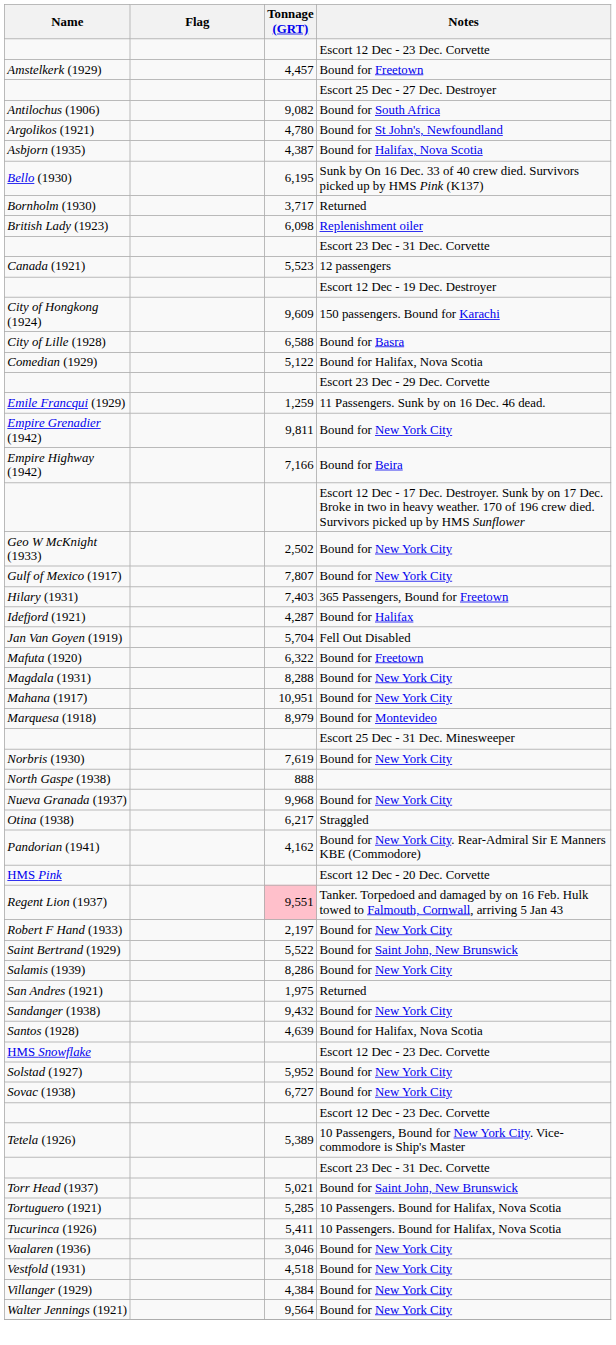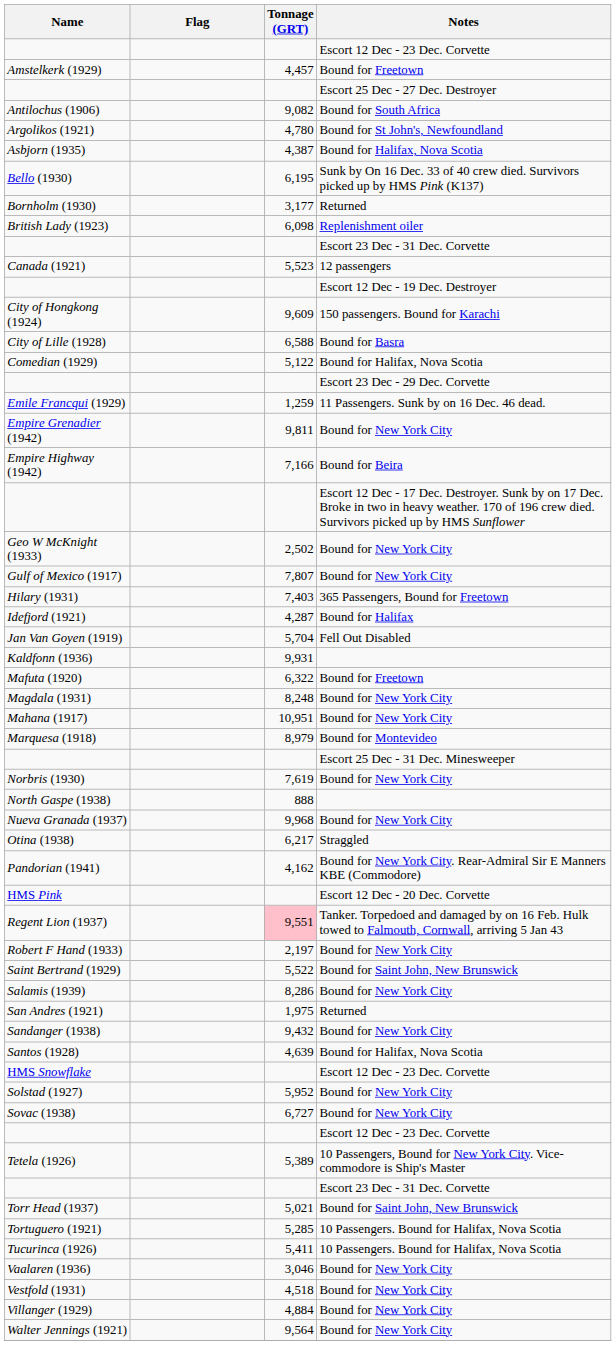 <table class="wikitable sortable">
 <tr>
 <th scope="col" width="150px">Name</th>
 <th scope="col" width="160px">Flag</th>
 <th scope="col" width="30px">Tonnage <a href='#'>(GRT)</a></th>
 <th scope="col" width="360px">Notes</th>
 </tr>
 <tr>
 <td align="left"></td>
 <td align="left"></td>
 <td align="right"></td>
 <td align="left">Escort 12 Dec - 23 Dec. Corvette</td>
 </tr>
 <tr>
 <td align="left"><em>Amstelkerk</em> (1929)</td>
 <td align="left"></td>
 <td align="right">4,457</td>
 <td align="left">Bound for <a href='#'>Freetown</a></td>
 </tr>
 <tr>
 <td align="left"></td>
 <td align="left"></td>
 <td align="right"></td>
 <td align="left">Escort 25 Dec - 27 Dec. Destroyer</td>
 </tr>
 <tr>
 <td align="left"><em>Antilochus</em> (1906)</td>
 <td align="left"></td>
 <td align="right">9,082</td>
 <td align="left">Bound for <a href='#'>South Africa</a></td>
 </tr>
 <tr>
 <td align="left"><em>Argolikos</em> (1921)</td>
 <td align="left"></td>
 <td align="right">4,780</td>
 <td align="left">Bound for <a href='#'>St John's, Newfoundland</a></td>
 </tr>
 <tr>
 <td align="left"><em>Asbjorn</em> (1935)</td>
 <td align="left"></td>
 <td align="right">4,387</td>
 <td align="left">Bound for <a href='#'>Halifax, Nova Scotia</a></td>
 </tr>
 <tr>
 <td align="left"><em><a href='#'>Bello</a></em> (1930)</td>
 <td align="left"></td>
 <td align="right">6,195</td>
 <td align="left">Sunk by  On 16 Dec. 33 of 40 crew died. Survivors picked up by HMS <em>Pink</em> (K137)</td>
 </tr>
 <tr>
 <td align="left"><em>Bornholm</em> (1930)</td>
 <td align="left"></td>
-<td align="right">3,717</td>
+<td align="right">3,177</td>
 <td align="left">Returned</td>
 </tr>
 <tr>
 <td align="left"><em>British Lady</em> (1923)</td>
 <td align="left"></td>
 <td align="right">6,098</td>
 <td align="left"><a href='#'>Replenishment oiler</a></td>
 </tr>
 <tr>
 <td align="left"></td>
 <td align="left"></td>
 <td align="right"></td>
 <td align="left">Escort 23 Dec - 31 Dec. Corvette</td>
 </tr>
 <tr>
 <td align="left"><em>Canada</em> (1921)</td>
 <td align="left"></td>
 <td align="right">5,523</td>
 <td align="left">12 passengers</td>
 </tr>
 <tr>
 <td align="left"></td>
 <td align="left"></td>
 <td align="right"></td>
 <td align="left">Escort 12 Dec - 19 Dec. Destroyer</td>
 </tr>
 <tr>
 <td align="left"><em>City of Hongkong</em> (1924)</td>
 <td align="left"></td>
 <td align="right">9,609</td>
 <td align="left">150 passengers. Bound for <a href='#'>Karachi</a></td>
 </tr>
 <tr>
 <td align="left"><em>City of Lille</em> (1928)</td>
 <td align="left"></td>
 <td align="right">6,588</td>
 <td align="left">Bound for <a href='#'>Basra</a></td>
 </tr>
 <tr>
 <td align="left"><em>Comedian</em> (1929)</td>
 <td align="left"></td>
 <td align="right">5,122</td>
 <td align="left">Bound for Halifax, Nova Scotia</td>
 </tr>
 <tr>
 <td align="left"></td>
 <td align="left"></td>
 <td align="right"></td>
 <td align="left">Escort 23 Dec - 29 Dec. Corvette</td>
 </tr>
 <tr>
 <td align="left"><em><a href='#'>Emile Francqui</a></em> (1929)</td>
 <td align="left"></td>
 <td align="right">1,259</td>
 <td align="left">11 Passengers. Sunk by  on 16 Dec. 46 dead.</td>
 </tr>
 <tr>
 <td align="left"><em><a href='#'>Empire Grenadier</a></em> (1942)</td>
 <td align="left"></td>
 <td align="right">9,811</td>
 <td align="left">Bound for <a href='#'>New York City</a></td>
 </tr>
 <tr>
 <td align="left"><em>Empire Highway</em> (1942)</td>
 <td align="left"></td>
 <td align="right">7,166</td>
 <td align="left">Bound for <a href='#'>Beira</a></td>
 </tr>
 <tr>
 <td align="left"></td>
 <td align="left"></td>
 <td align="right"></td>
 <td align="left">Escort 12 Dec - 17 Dec. Destroyer. Sunk by  on 17 Dec. Broke in two in heavy weather. 170 of 196 crew died. Survivors picked up by HMS <em>Sunflower</em></td>
 </tr>
 <tr>
 <td align="left"><em>Geo W McKnight</em> (1933)</td>
 <td align="left"></td>
 <td align="right">2,502</td>
 <td align="left">Bound for <a href='#'>New York City</a></td>
 </tr>
 <tr>
 <td align="left"><em>Gulf of Mexico</em> (1917)</td>
 <td align="left"></td>
 <td align="right">7,807</td>
 <td align="left">Bound for <a href='#'>New York City</a></td>
 </tr>
 <tr>
 <td align="left"><em>Hilary</em> (1931)</td>
 <td align="left"></td>
 <td align="right">7,403</td>
 <td align="left">365 Passengers, Bound for <a href='#'>Freetown</a></td>
 </tr>
 <tr>
 <td align="left"><em>Idefjord</em> (1921)</td>
 <td align="left"></td>
 <td align="right">4,287</td>
 <td align="left">Bound for <a href='#'>Halifax</a></td>
 </tr>
 <tr>
 <td align="left"><em>Jan Van Goyen</em> (1919)</td>
 <td align="left"></td>
 <td align="right">5,704</td>
 <td align="left">Fell Out Disabled</td>
 </tr>
 <tr>
+<td align="left"><em>Kaldfonn</em> (1936)</td>
+<td align="left"></td>
+<td align="right">9,931</td>
+<td align="left"></td>
+</tr>
+<tr>
 <td align="left"><em>Mafuta</em> (1920)</td>
 <td align="left"></td>
 <td align="right">6,322</td>
 <td align="left">Bound for <a href='#'>Freetown</a></td>
 </tr>
 <tr>
 <td align="left"><em>Magdala</em> (1931)</td>
 <td align="left"></td>
-<td align="right">8,288</td>
+<td align="right">8,248</td>
 <td align="left">Bound for <a href='#'>New York City</a></td>
 </tr>
 <tr>
 <td align="left"><em>Mahana</em> (1917)</td>
 <td align="left"></td>
 <td align="right">10,951</td>
 <td align="left">Bound for <a href='#'>New York City</a></td>
 </tr>
 <tr>
 <td align="left"><em>Marquesa</em> (1918)</td>
 <td align="left"></td>
 <td align="right">8,979</td>
 <td align="left">Bound for <a href='#'>Montevideo</a></td>
 </tr>
 <tr>
 <td align="left"></td>
 <td align="left"></td>
 <td align="right"></td>
 <td align="left">Escort 25 Dec - 31 Dec. Minesweeper</td>
 </tr>
 <tr>
 <td align="left"><em>Norbris</em> (1930)</td>
 <td align="left"></td>
 <td align="right">7,619</td>
 <td align="left">Bound for <a href='#'>New York City</a></td>
 </tr>
 <tr>
 <td align="left"><em>North Gaspe</em> (1938)</td>
 <td align="left"></td>
 <td align="right">888</td>
 <td align="left"></td>
 </tr>
 <tr>
 <td align="left"><em>Nueva Granada</em> (1937)</td>
 <td align="left"></td>
 <td align="right">9,968</td>
 <td align="left">Bound for <a href='#'>New York City</a></td>
 </tr>
 <tr>
 <td align="left"><em>Otina</em> (1938)</td>
 <td align="left"></td>
 <td align="right">6,217</td>
 <td align="left">Straggled</td>
 </tr>
 <tr>
 <td align="left"><em>Pandorian</em> (1941)</td>
 <td align="left"></td>
 <td align="right">4,162</td>
 <td align="left">Bound for <a href='#'>New York City</a>. Rear-Admiral Sir E Manners KBE (Commodore)</td>
 </tr>
 <tr>
 <td align="left"><a href='#'>HMS <em>Pink</em></a></td>
 <td align="left"></td>
 <td align="right"></td>
 <td align="left">Escort 12 Dec - 20 Dec. Corvette</td>
 </tr>
 <tr>
 <td align="left"><em>Regent Lion</em> (1937)</td>
 <td align="left"></td>
 <td align="right" style="background: pink;">9,551</td>
 <td align="left">Tanker. Torpedoed and damaged by  on 16 Feb. Hulk towed to <a href='#'>Falmouth, Cornwall</a>, arriving 5 Jan 43</td>
 </tr>
 <tr>
 <td align="left"><em>Robert F Hand</em> (1933)</td>
 <td align="left"></td>
 <td align="right">2,197</td>
 <td align="left">Bound for <a href='#'>New York City</a></td>
 </tr>
 <tr>
 <td align="left"><em>Saint Bertrand</em> (1929)</td>
 <td align="left"></td>
 <td align="right">5,522</td>
 <td align="left">Bound for <a href='#'>Saint John, New Brunswick</a></td>
 </tr>
 <tr>
 <td align="left"><em>Salamis</em> (1939)</td>
 <td align="left"></td>
 <td align="right">8,286</td>
 <td align="left">Bound for <a href='#'>New York City</a></td>
 </tr>
 <tr>
 <td align="left"><em>San Andres</em> (1921)</td>
 <td align="left"></td>
 <td align="right">1,975</td>
 <td align="left">Returned</td>
 </tr>
 <tr>
 <td align="left"><em>Sandanger</em> (1938)</td>
 <td align="left"></td>
 <td align="right">9,432</td>
 <td align="left">Bound for <a href='#'>New York City</a></td>
 </tr>
 <tr>
 <td align="left"><em>Santos</em> (1928)</td>
 <td align="left"></td>
 <td align="right">4,639</td>
 <td align="left">Bound for Halifax, Nova Scotia</td>
 </tr>
 <tr>
 <td align="left"><a href='#'>HMS <em>Snowflake</em></a></td>
 <td align="left"></td>
 <td align="right"></td>
 <td align="left">Escort 12 Dec - 23 Dec. Corvette</td>
 </tr>
 <tr>
 <td align="left"><em>Solstad</em> (1927)</td>
 <td align="left"></td>
 <td align="right">5,952</td>
 <td align="left">Bound for <a href='#'>New York City</a></td>
 </tr>
 <tr>
 <td align="left"><em>Sovac</em> (1938)</td>
 <td align="left"></td>
 <td align="right">6,727</td>
 <td align="left">Bound for <a href='#'>New York City</a></td>
 </tr>
 <tr>
 <td align="left"></td>
 <td align="left"></td>
 <td align="right"></td>
 <td align="left">Escort 12 Dec - 23 Dec. Corvette</td>
 </tr>
 <tr>
 <td align="left"><em>Tetela</em> (1926)</td>
 <td align="left"></td>
 <td align="right">5,389</td>
 <td align="left">10 Passengers, Bound for <a href='#'>New York City</a>. Vice-commodore is Ship's Master</td>
 </tr>
 <tr>
 <td align="left"></td>
 <td align="left"></td>
 <td align="right"></td>
 <td align="left">Escort 23 Dec - 31 Dec. Corvette</td>
 </tr>
 <tr>
 <td align="left"><em>Torr Head</em> (1937)</td>
 <td align="left"></td>
 <td align="right">5,021</td>
 <td align="left">Bound for <a href='#'>Saint John, New Brunswick</a></td>
 </tr>
 <tr>
 <td align="left"><em>Tortuguero</em> (1921)</td>
 <td align="left"></td>
 <td align="right">5,285</td>
 <td align="left">10 Passengers. Bound for Halifax, Nova Scotia</td>
 </tr>
 <tr>
 <td align="left"><em>Tucurinca</em> (1926)</td>
 <td align="left"></td>
 <td align="right">5,411</td>
 <td align="left">10 Passengers. Bound for Halifax, Nova Scotia</td>
 </tr>
 <tr>
 <td align="left"><em>Vaalaren</em> (1936)</td>
 <td align="left"></td>
 <td align="right">3,046</td>
 <td align="left">Bound for <a href='#'>New York City</a></td>
 </tr>
 <tr>
 <td align="left"><em>Vestfold</em> (1931)</td>
 <td align="left"></td>
 <td align="right">4,518</td>
 <td align="left">Bound for <a href='#'>New York City</a></td>
 </tr>
 <tr>
 <td align="left"><em>Villanger</em> (1929)</td>
 <td align="left"></td>
-<td align="right">4,384</td>
+<td align="right">4,884</td>
 <td align="left">Bound for <a href='#'>New York City</a></td>
 </tr>
 <tr>
 <td align="left"><em>Walter Jennings</em> (1921)</td>
 <td align="left"></td>
 <td align="right">9,564</td>
 <td align="left">Bound for <a href='#'>New York City</a></td>
 </tr>
 <tr>
 </tr>
 </table>
